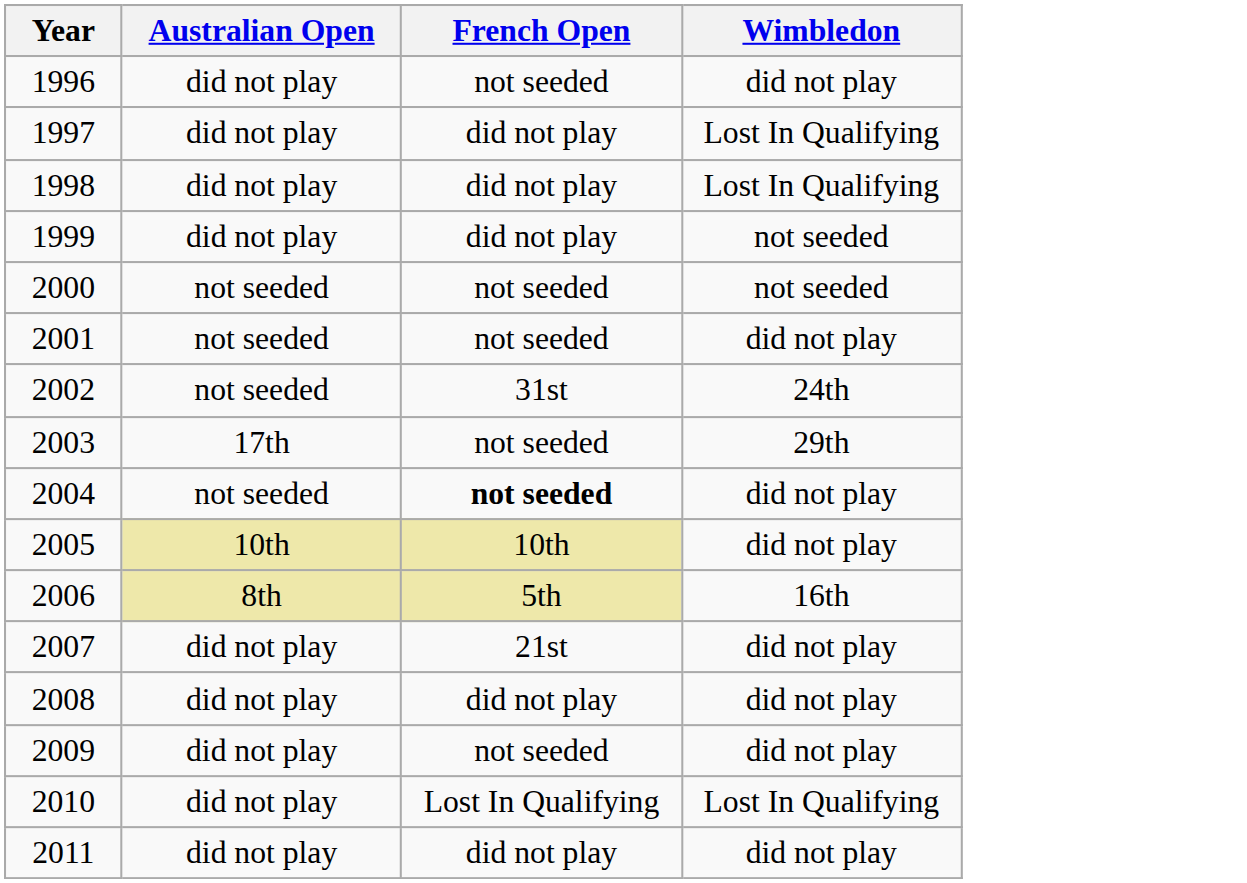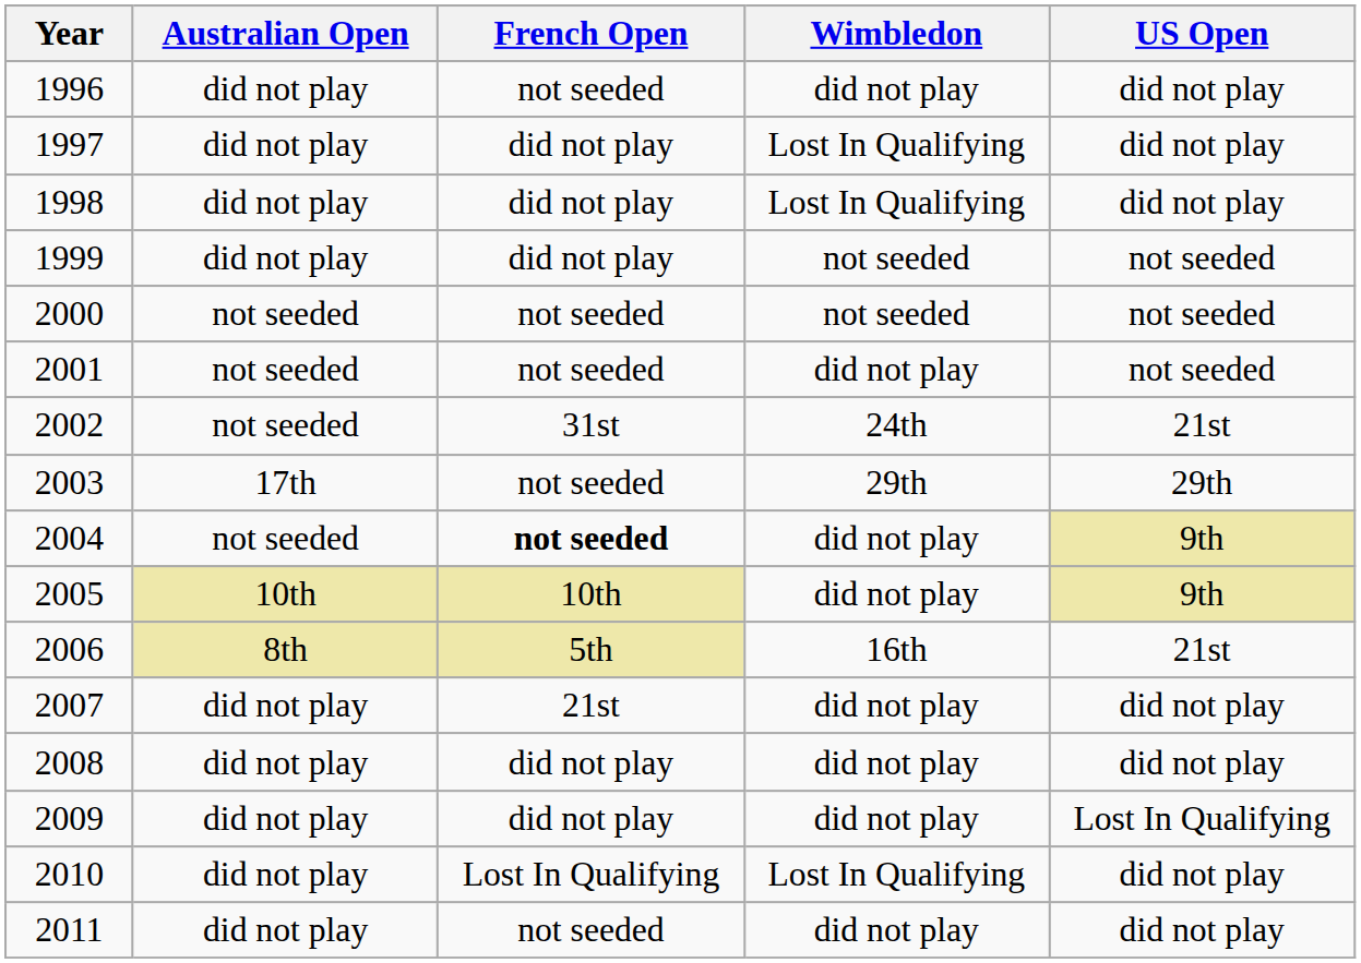 <table class="wikitable" style="font-size:97%; text-align:center">
 <tr>
 <th width="50">Year</th>
 <th width="130"><a href='#'>Australian Open</a></th>
 <th width="130"><a href='#'>French Open</a></th>
 <th width="130"><a href='#'>Wimbledon</a></th>
+<th width="130"><a href='#'>US Open</a></th>
 </tr>
 <tr>
 <td>1996</td>
 <td>did not play</td>
 <td>not seeded</td>
+<td>did not play</td>
 <td>did not play</td>
 </tr>
 <tr>
 <td>1997</td>
 <td>did not play</td>
 <td>did not play</td>
 <td>Lost In Qualifying</td>
+<td>did not play</td>
 </tr>
 <tr>
 <td>1998</td>
 <td>did not play</td>
 <td>did not play</td>
 <td>Lost In Qualifying</td>
+<td>did not play</td>
 </tr>
 <tr>
 <td>1999</td>
 <td>did not play</td>
 <td>did not play</td>
 <td>not seeded</td>
+<td>not seeded</td>
 </tr>
 <tr>
 <td>2000</td>
+<td>not seeded</td>
 <td>not seeded</td>
 <td>not seeded</td>
 <td>not seeded</td>
 </tr>
 <tr>
 <td>2001</td>
 <td>not seeded</td>
 <td>not seeded</td>
 <td>did not play</td>
+<td>not seeded</td>
 </tr>
 <tr>
 <td>2002</td>
 <td>not seeded</td>
 <td>31st</td>
 <td>24th</td>
+<td>21st</td>
 </tr>
 <tr>
 <td>2003</td>
 <td>17th</td>
 <td>not seeded</td>
+<td>29th</td>
 <td>29th</td>
 </tr>
 <tr>
 <td>2004</td>
 <td>not seeded</td>
 <td><strong>not seeded</strong></td>
 <td>did not play</td>
+<td bgcolor=eee8aa>9th</td>
 </tr>
 <tr>
 <td>2005</td>
 <td bgcolor=eee8aa>10th</td>
 <td bgcolor=eee8aa>10th</td>
 <td>did not play</td>
+<td bgcolor=eee8aa>9th</td>
 </tr>
 <tr>
 <td>2006</td>
 <td bgcolor=eee8aa>8th</td>
 <td bgcolor=eee8aa>5th</td>
 <td>16th</td>
+<td>21st</td>
 </tr>
 <tr>
 <td>2007</td>
 <td>did not play</td>
 <td>21st</td>
+<td>did not play</td>
 <td>did not play</td>
 </tr>
 <tr>
 <td>2008</td>
 <td>did not play</td>
 <td>did not play</td>
 <td>did not play</td>
+<td>did not play</td>
 </tr>
 <tr>
 <td>2009</td>
 <td>did not play</td>
-<td>not seeded</td>
 <td>did not play</td>
+<td>did not play</td>
+<td>Lost In Qualifying</td>
 </tr>
 <tr>
 <td>2010</td>
 <td>did not play</td>
 <td>Lost In Qualifying</td>
 <td>Lost In Qualifying</td>
+<td>did not play</td>
 </tr>
 <tr>
 <td>2011</td>
 <td>did not play</td>
+<td>not seeded</td>
 <td>did not play</td>
 <td>did not play</td>
 </tr>
 </table>
